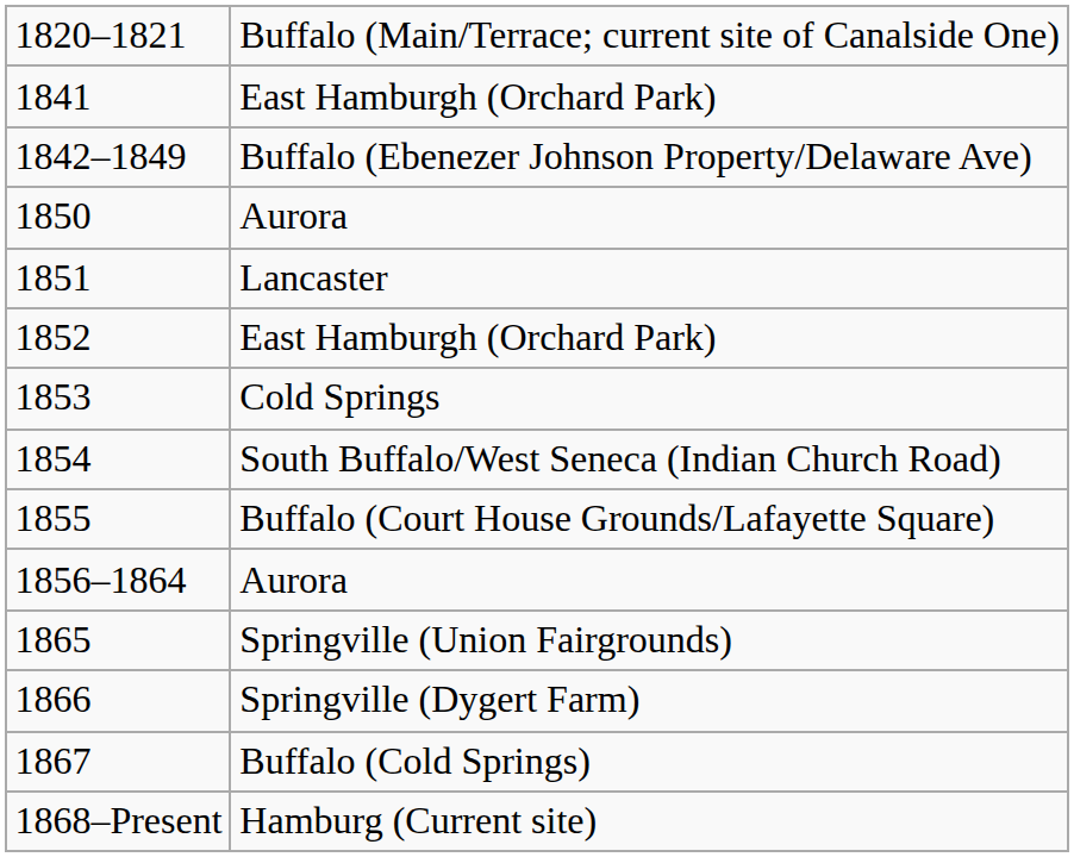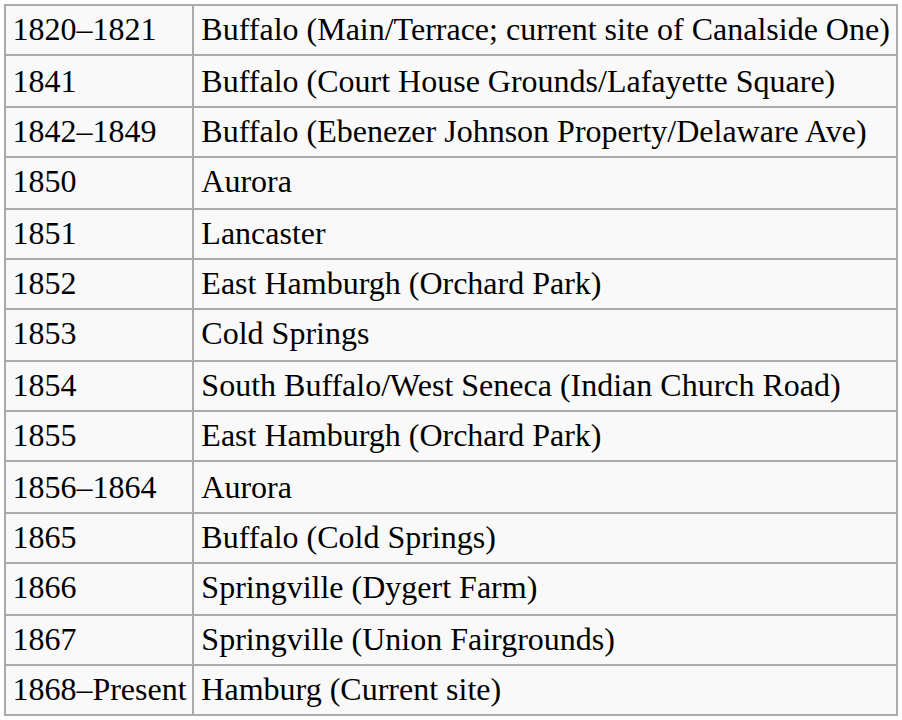 <table class="wikitable">
 <tr>
 <td>1820–1821</td>
 <td>Buffalo (Main/Terrace; current site of Canalside One)</td>
 </tr>
 <tr>
 <td>1841</td>
-<td>East Hamburgh (Orchard Park)</td>
+<td>Buffalo (Court House Grounds/Lafayette Square)</td>
 </tr>
 <tr>
 <td>1842–1849</td>
 <td>Buffalo (Ebenezer Johnson Property/Delaware Ave)</td>
 </tr>
 <tr>
 <td>1850</td>
 <td>Aurora</td>
 </tr>
 <tr>
 <td>1851</td>
 <td>Lancaster</td>
 </tr>
 <tr>
 <td>1852</td>
 <td>East Hamburgh (Orchard Park)</td>
 </tr>
 <tr>
 <td>1853</td>
 <td>Cold Springs</td>
 </tr>
 <tr>
 <td>1854</td>
 <td>South Buffalo/West Seneca (Indian Church Road)</td>
 </tr>
 <tr>
 <td>1855</td>
-<td>Buffalo (Court House Grounds/Lafayette Square)</td>
+<td>East Hamburgh (Orchard Park)</td>
 </tr>
 <tr>
 <td>1856–1864</td>
 <td>Aurora</td>
 </tr>
 <tr>
 <td>1865</td>
-<td>Springville (Union Fairgrounds)</td>
+<td>Buffalo (Cold Springs)</td>
 </tr>
 <tr>
 <td>1866</td>
 <td>Springville (Dygert Farm)</td>
 </tr>
 <tr>
 <td>1867</td>
-<td>Buffalo (Cold Springs)</td>
+<td>Springville (Union Fairgrounds)</td>
 </tr>
 <tr>
 <td>1868–Present</td>
 <td>Hamburg (Current site)</td>
 </tr>
 </table>
